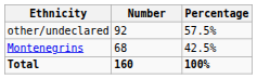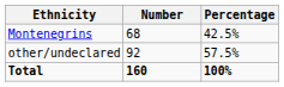 <table class="wikitable">
 <tr>
 <th width="100px">Ethnicity</th>
 <th width="80px">Number</th>
 <th width="80px">Percentage</th>
 </tr>
 <tr>
+<td><a href='#'>Montenegrins</a></td>
+<td>68</td>
+<td>42.5%</td>
+</tr>
+<tr>
 <td>other/undeclared</td>
 <td>92</td>
 <td>57.5%</td>
-</tr>
-<tr>
-<td><a href='#'>Montenegrins</a></td>
-<td>68</td>
-<td>42.5%</td>
 </tr>
 <tr>
 <td><strong>Total</strong></td>
 <td><strong>160</strong></td>
 <td><strong>100%</strong></td>
 </tr>
 </table>
